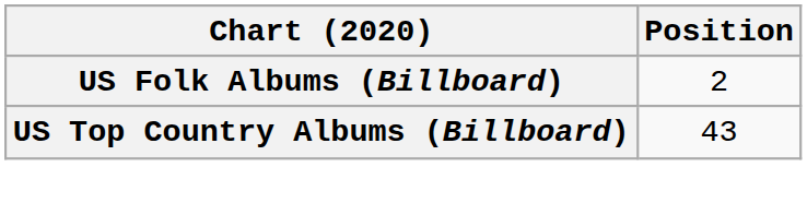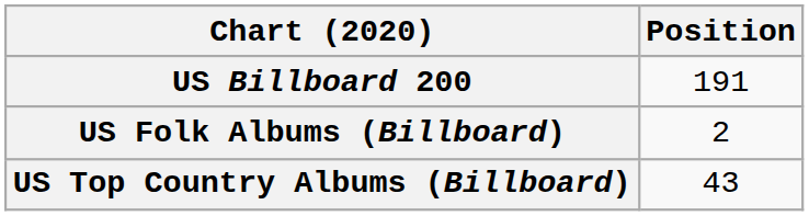 <table class="wikitable sortable plainrowheaders" style="text-align:center">
 <tr>
 <th scope="col">Chart (2020)</th>
 <th scope="col">Position</th>
+</tr>
+<tr>
+<th scope="row">US <em>Billboard</em> 200</th>
+<td>191</td>
 </tr>
 <tr>
 <th scope="row">US Folk Albums (<em>Billboard</em>)</th>
 <td>2</td>
 </tr>
 <tr>
 <th scope="row">US Top Country Albums (<em>Billboard</em>)</th>
 <td>43</td>
 </tr>
 </table>
